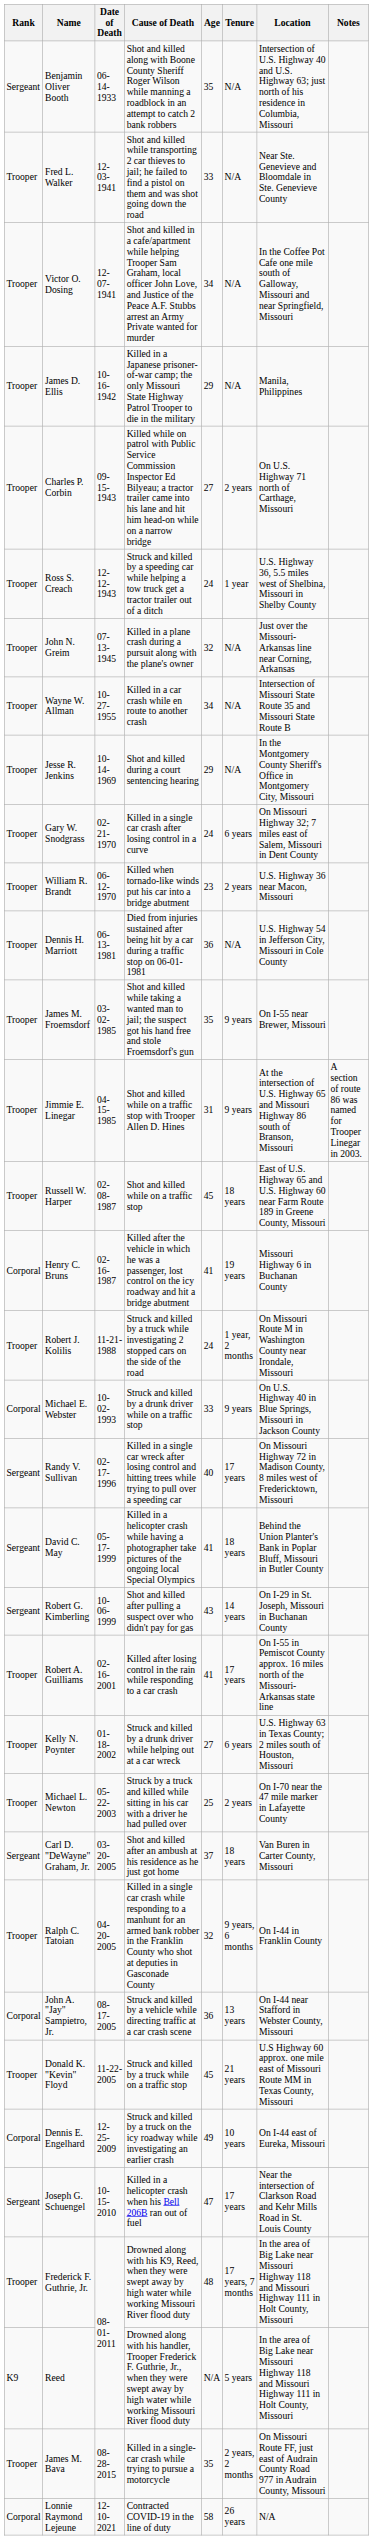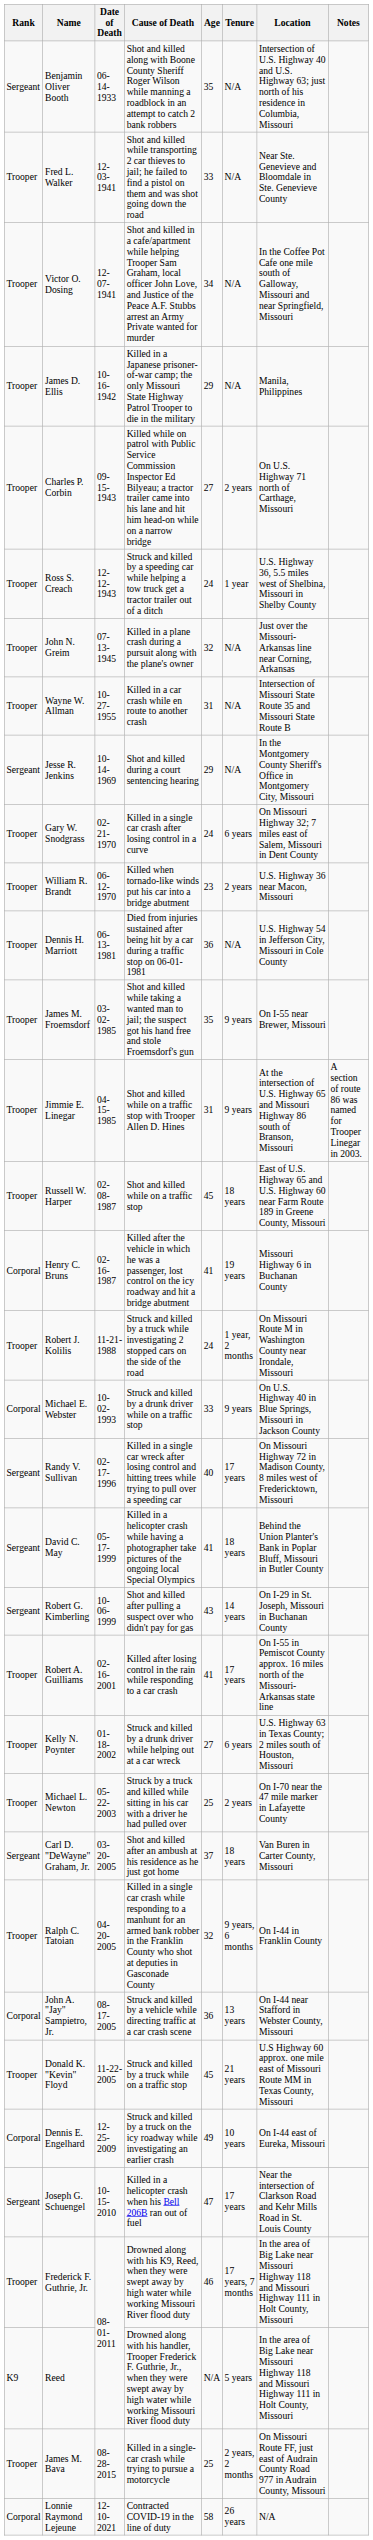 <table class="wikitable">
 <tr>
 <th>Rank</th>
 <th>Name</th>
 <th>Date of Death</th>
 <th>Cause of Death</th>
 <th>Age</th>
 <th>Tenure</th>
 <th>Location</th>
 <th>Notes</th>
 </tr>
 <tr>
 <td>Sergeant</td>
 <td>Benjamin Oliver Booth</td>
 <td>06-14-1933</td>
 <td>Shot and killed along with Boone County Sheriff Roger Wilson while manning a roadblock in an attempt to catch 2 bank robbers</td>
 <td>35</td>
 <td>N/A</td>
 <td>Intersection of U.S. Highway 40 and U.S. Highway 63; just north of his residence in Columbia, Missouri</td>
 <td></td>
 </tr>
 <tr>
 <td>Trooper</td>
 <td>Fred L. Walker</td>
 <td>12-03-1941</td>
 <td>Shot and killed while transporting 2 car thieves to jail; he failed to find a pistol on them and was shot going down the road</td>
 <td>33</td>
 <td>N/A</td>
 <td>Near Ste. Genevieve and Bloomdale in Ste. Genevieve County</td>
 <td></td>
 </tr>
 <tr>
 <td>Trooper</td>
 <td>Victor O. Dosing</td>
 <td>12-07-1941</td>
 <td>Shot and killed in a cafe/apartment while helping Trooper Sam Graham, local officer John Love, and Justice of the Peace A.F. Stubbs arrest an Army Private wanted for murder</td>
 <td>34</td>
 <td>N/A</td>
 <td>In the Coffee Pot Cafe one mile south of Galloway, Missouri and near Springfield, Missouri</td>
 <td></td>
 </tr>
 <tr>
 <td>Trooper</td>
 <td>James D. Ellis</td>
 <td>10-16-1942</td>
 <td>Killed in a Japanese prisoner-of-war camp; the only Missouri State Highway Patrol Trooper to die in the military</td>
 <td>29</td>
 <td>N/A</td>
 <td>Manila, Philippines</td>
 <td></td>
 </tr>
 <tr>
 <td>Trooper</td>
 <td>Charles P. Corbin</td>
 <td>09-15-1943</td>
 <td>Killed while on patrol with Public Service Commission Inspector Ed Bilyeau; a tractor trailer came into his lane and hit him head-on while on a narrow bridge</td>
 <td>27</td>
 <td>2 years</td>
 <td>On U.S. Highway 71 north of Carthage, Missouri</td>
 <td></td>
 </tr>
 <tr>
 <td>Trooper</td>
 <td>Ross S. Creach</td>
 <td>12-12-1943</td>
 <td>Struck and killed by a speeding car while helping a tow truck get a tractor trailer out of a ditch</td>
 <td>24</td>
 <td>1 year</td>
 <td>U.S. Highway 36, 5.5 miles west of Shelbina, Missouri in Shelby County</td>
 <td></td>
 </tr>
 <tr>
 <td>Trooper</td>
 <td>John N. Greim</td>
 <td>07-13-1945</td>
 <td>Killed in a plane crash during a pursuit along with the plane's owner</td>
 <td>32</td>
 <td>N/A</td>
 <td>Just over the Missouri-Arkansas line near Corning, Arkansas</td>
 <td></td>
 </tr>
 <tr>
 <td>Trooper</td>
 <td>Wayne W. Allman</td>
 <td>10-27-1955</td>
 <td>Killed in a car crash while en route to another crash</td>
-<td>34</td>
+<td>31</td>
 <td>N/A</td>
 <td>Intersection of Missouri State Route 35 and Missouri State Route B</td>
 <td></td>
 </tr>
 <tr>
-<td>Trooper</td>
+<td>Sergeant</td>
 <td>Jesse R. Jenkins</td>
 <td>10-14-1969</td>
 <td>Shot and killed during a court sentencing hearing</td>
 <td>29</td>
 <td>N/A</td>
 <td>In the Montgomery County Sheriff's Office in Montgomery City, Missouri</td>
 <td></td>
 </tr>
 <tr>
 <td>Trooper</td>
 <td>Gary W. Snodgrass</td>
 <td>02-21-1970</td>
 <td>Killed in a single car crash after losing control in a curve</td>
 <td>24</td>
 <td>6 years</td>
 <td>On Missouri Highway 32; 7 miles east of Salem, Missouri in Dent County</td>
 <td></td>
 </tr>
 <tr>
 <td>Trooper</td>
 <td>William R. Brandt</td>
 <td>06-12-1970</td>
 <td>Killed when tornado-like winds put his car into a bridge abutment</td>
 <td>23</td>
 <td>2 years</td>
 <td>U.S. Highway 36 near Macon, Missouri</td>
 <td></td>
 </tr>
 <tr>
 <td>Trooper</td>
 <td>Dennis H. Marriott</td>
 <td>06-13-1981</td>
 <td>Died from injuries sustained after being hit by a car during a traffic stop on 06-01-1981</td>
 <td>36</td>
 <td>N/A</td>
 <td>U.S. Highway 54 in Jefferson City, Missouri in Cole County</td>
 <td></td>
 </tr>
 <tr>
 <td>Trooper</td>
 <td>James M. Froemsdorf</td>
 <td>03-02-1985</td>
 <td>Shot and killed while taking a wanted man to jail; the suspect got his hand free and stole Froemsdorf's gun</td>
 <td>35</td>
 <td>9 years</td>
 <td>On I-55 near Brewer, Missouri</td>
 <td></td>
 </tr>
 <tr>
 <td>Trooper</td>
 <td>Jimmie E. Linegar</td>
 <td>04-15-1985</td>
 <td>Shot and killed while on a traffic stop with Trooper Allen D. Hines</td>
 <td>31</td>
 <td>9 years</td>
 <td>At the intersection of U.S. Highway 65 and Missouri Highway 86 south of Branson, Missouri</td>
 <td>A section of route 86 was named for Trooper Linegar in 2003.</td>
 </tr>
 <tr>
 <td>Trooper</td>
 <td>Russell W. Harper</td>
 <td>02-08-1987</td>
 <td>Shot and killed while on a traffic stop</td>
 <td>45</td>
 <td>18 years</td>
 <td>East of U.S. Highway 65 and U.S. Highway 60 near Farm Route 189 in Greene County, Missouri</td>
 <td></td>
 </tr>
 <tr>
 <td>Corporal</td>
 <td>Henry C. Bruns</td>
 <td>02-16-1987</td>
 <td>Killed after the vehicle in which he was a passenger, lost control on the icy roadway and hit a bridge abutment</td>
 <td>41</td>
 <td>19 years</td>
 <td>Missouri Highway 6 in Buchanan County</td>
 <td></td>
 </tr>
 <tr>
 <td>Trooper</td>
 <td>Robert J. Kolilis</td>
 <td>11-21-1988</td>
 <td>Struck and killed by a truck while investigating 2 stopped cars on the side of the road</td>
 <td>24</td>
 <td>1 year,  2 months</td>
 <td>On Missouri Route M in Washington County near Irondale, Missouri</td>
 <td></td>
 </tr>
 <tr>
 <td>Corporal</td>
 <td>Michael E. Webster</td>
 <td>10-02-1993</td>
 <td>Struck and killed by a drunk driver while on a traffic stop</td>
 <td>33</td>
 <td>9 years</td>
 <td>On U.S. Highway 40 in Blue Springs, Missouri in Jackson County</td>
 <td></td>
 </tr>
 <tr>
 <td>Sergeant</td>
 <td>Randy V. Sullivan</td>
 <td>02-17-1996</td>
 <td>Killed in a single car wreck after losing control and hitting trees while trying to pull over a speeding car</td>
 <td>40</td>
 <td>17 years</td>
 <td>On Missouri Highway 72 in Madison County, 8 miles west of Fredericktown, Missouri</td>
 <td></td>
 </tr>
 <tr>
 <td>Sergeant</td>
 <td>David C. May</td>
 <td>05-17-1999</td>
 <td>Killed in a helicopter crash while having a photographer take pictures of the ongoing local Special Olympics</td>
 <td>41</td>
 <td>18 years</td>
 <td>Behind the Union Planter's Bank in Poplar Bluff, Missouri in Butler County</td>
 <td></td>
 </tr>
 <tr>
 <td>Sergeant</td>
 <td>Robert G. Kimberling</td>
 <td>10-06-1999</td>
 <td>Shot and killed after pulling a suspect over who didn't pay for gas</td>
 <td>43</td>
 <td>14 years</td>
 <td>On I-29 in St. Joseph, Missouri in Buchanan County</td>
 <td></td>
 </tr>
 <tr>
 <td>Trooper</td>
 <td>Robert A. Guilliams</td>
 <td>02-16-2001</td>
 <td>Killed after losing control in the rain while responding to a car crash</td>
 <td>41</td>
 <td>17 years</td>
 <td>On I-55 in Pemiscot County approx. 16 miles north of the Missouri-Arkansas state line</td>
 <td></td>
 </tr>
 <tr>
 <td>Trooper</td>
 <td>Kelly N. Poynter</td>
 <td>01-18-2002</td>
 <td>Struck and killed by a drunk driver while helping out at a car wreck</td>
 <td>27</td>
 <td>6 years</td>
 <td>U.S. Highway 63 in Texas County; 2 miles south of Houston, Missouri</td>
 <td></td>
 </tr>
 <tr>
 <td>Trooper</td>
 <td>Michael L. Newton</td>
 <td>05-22-2003</td>
 <td>Struck by a truck and killed while sitting in his car with a driver he had pulled over</td>
 <td>25</td>
 <td>2 years</td>
 <td>On I-70 near the 47 mile marker in Lafayette County</td>
 <td></td>
 </tr>
 <tr>
 <td>Sergeant</td>
 <td>Carl D. "DeWayne" Graham, Jr.</td>
 <td>03-20-2005</td>
 <td>Shot and killed after an ambush at his residence as he just got home</td>
 <td>37</td>
 <td>18 years</td>
 <td>Van Buren in Carter County, Missouri</td>
 <td></td>
 </tr>
 <tr>
 <td>Trooper</td>
 <td>Ralph C. Tatoian</td>
 <td>04-20-2005</td>
 <td>Killed in a single car crash while responding to a manhunt for an armed bank robber in the Franklin County who shot at deputies in Gasconade County</td>
 <td>32</td>
 <td>9 years, 6 months</td>
 <td>On I-44 in Franklin County</td>
 <td></td>
 </tr>
 <tr>
 <td>Corporal</td>
 <td>John A. "Jay" Sampietro, Jr.</td>
 <td>08-17-2005</td>
 <td>Struck and killed by a vehicle while directing traffic at a car crash scene</td>
 <td>36</td>
 <td>13 years</td>
 <td>On I-44 near Stafford in Webster County, Missouri</td>
 <td></td>
 </tr>
 <tr>
 <td>Trooper</td>
 <td>Donald K. "Kevin" Floyd</td>
 <td>11-22-2005</td>
 <td>Struck and killed by a truck while on a traffic stop</td>
 <td>45</td>
 <td>21 years</td>
 <td>U.S Highway 60 approx. one mile east of Missouri Route MM in Texas County, Missouri</td>
 <td></td>
 </tr>
 <tr>
 <td>Corporal</td>
 <td>Dennis E. Engelhard</td>
 <td>12-25-2009</td>
 <td>Struck and killed by a truck on the icy roadway while investigating an earlier crash</td>
 <td>49</td>
 <td>10 years</td>
 <td>On I-44 east of Eureka, Missouri</td>
 <td></td>
 </tr>
 <tr>
 <td>Sergeant</td>
 <td>Joseph G. Schuengel</td>
 <td>10-15-2010</td>
 <td>Killed in a helicopter crash when his <a href='#'>Bell 206B</a> ran out of fuel</td>
 <td>47</td>
 <td>17 years</td>
 <td>Near the intersection of Clarkson Road and Kehr Mills Road in St. Louis County</td>
 <td></td>
 </tr>
 <tr>
 <td>Trooper</td>
 <td>Frederick F. Guthrie, Jr.</td>
 <td rowspan="2">08-01-2011</td>
 <td>Drowned along with his K9, Reed, when they were swept away by high water while working Missouri River flood duty</td>
-<td>48</td>
+<td>46</td>
 <td>17 years, 7 months</td>
 <td>In the area of Big Lake near Missouri Highway 118 and Missouri Highway 111 in Holt County, Missouri</td>
 <td></td>
 </tr>
 <tr>
 <td>K9</td>
 <td>Reed</td>
 <td>Drowned along with his handler, Trooper Frederick F. Guthrie, Jr., when they were swept away by high water while working Missouri River flood duty</td>
 <td>N/A</td>
 <td>5 years</td>
 <td>In the area of Big Lake near Missouri Highway 118 and Missouri Highway 111 in Holt County, Missouri</td>
 <td></td>
 </tr>
 <tr>
 <td>Trooper</td>
 <td>James M. Bava</td>
 <td>08-28-2015</td>
 <td>Killed in a single-car crash while trying to pursue a motorcycle</td>
-<td>35</td>
+<td>25</td>
 <td>2 years, 2 months</td>
 <td>On Missouri Route FF, just east of Audrain County Road 977 in Audrain County, Missouri</td>
 <td></td>
 </tr>
 <tr>
 <td>Corporal</td>
 <td>Lonnie Raymond Lejeune</td>
 <td>12-10-2021</td>
 <td>Contracted COVID-19 in the line of duty</td>
 <td>58</td>
 <td>26 years</td>
 <td>N/A</td>
 <td></td>
 </tr>
 </table>
